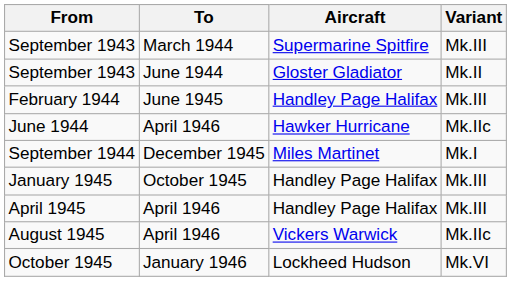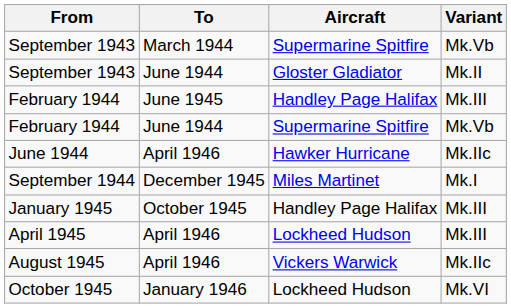 <table class="wikitable">
 <tr>
 <th>From</th>
 <th>To</th>
 <th>Aircraft</th>
 <th>Variant</th>
 </tr>
 <tr>
 <td>September 1943</td>
 <td>March 1944</td>
 <td><a href='#'>Supermarine Spitfire</a></td>
-<td>Mk.III</td>
+<td>Mk.Vb</td>
 </tr>
 <tr>
 <td>September 1943</td>
 <td>June 1944</td>
 <td><a href='#'>Gloster Gladiator</a></td>
 <td>Mk.II</td>
 </tr>
 <tr>
 <td>February 1944</td>
 <td>June 1945</td>
 <td><a href='#'>Handley Page Halifax</a></td>
 <td>Mk.III</td>
+</tr>
+<tr>
+<td>February 1944</td>
+<td>June 1944</td>
+<td><a href='#'>Supermarine Spitfire</a></td>
+<td>Mk.Vb</td>
 </tr>
 <tr>
 <td>June 1944</td>
 <td>April 1946</td>
 <td><a href='#'>Hawker Hurricane</a></td>
 <td>Mk.IIc</td>
 </tr>
 <tr>
 <td>September 1944</td>
 <td>December 1945</td>
 <td><a href='#'>Miles Martinet</a></td>
 <td>Mk.I</td>
 </tr>
 <tr>
 <td>January 1945</td>
 <td>October 1945</td>
 <td>Handley Page Halifax</td>
 <td>Mk.III</td>
 </tr>
 <tr>
 <td>April 1945</td>
 <td>April 1946</td>
-<td>Handley Page Halifax</td>
+<td><a href='#'>Lockheed Hudson</a></td>
 <td>Mk.III</td>
 </tr>
 <tr>
 <td>August 1945</td>
 <td>April 1946</td>
 <td><a href='#'>Vickers Warwick</a></td>
 <td>Mk.IIc</td>
 </tr>
 <tr>
 <td>October 1945</td>
 <td>January 1946</td>
 <td>Lockheed Hudson</td>
 <td>Mk.VI</td>
 </tr>
 </table>
